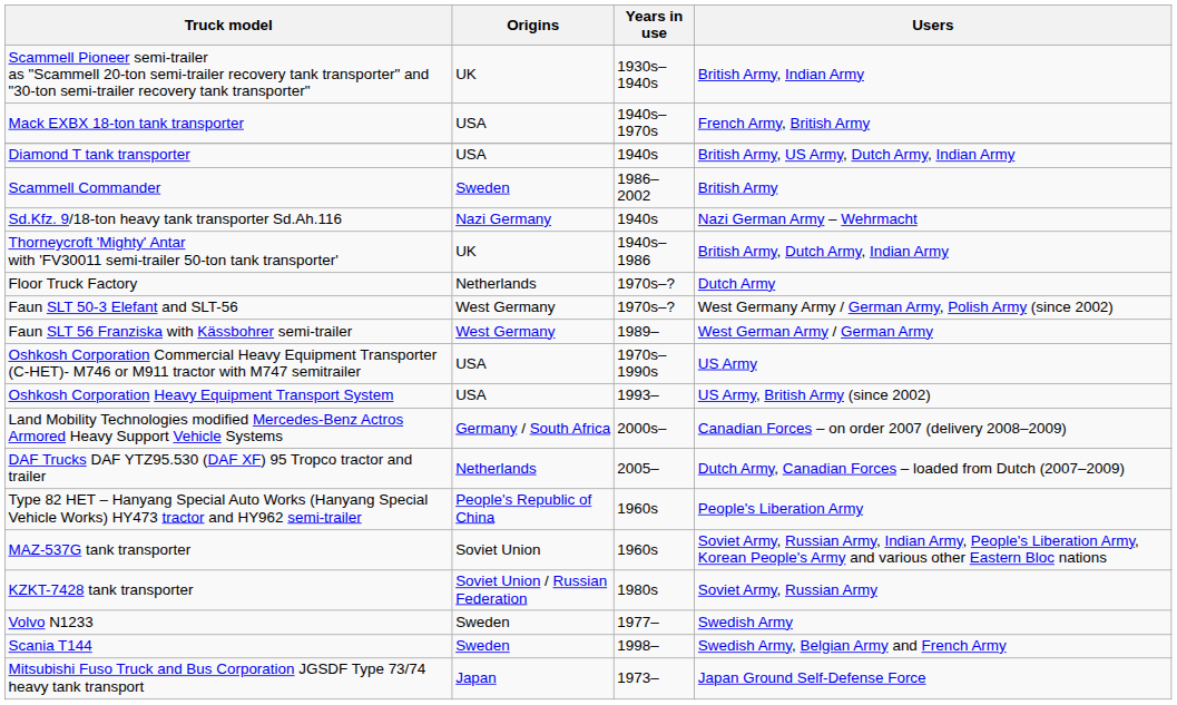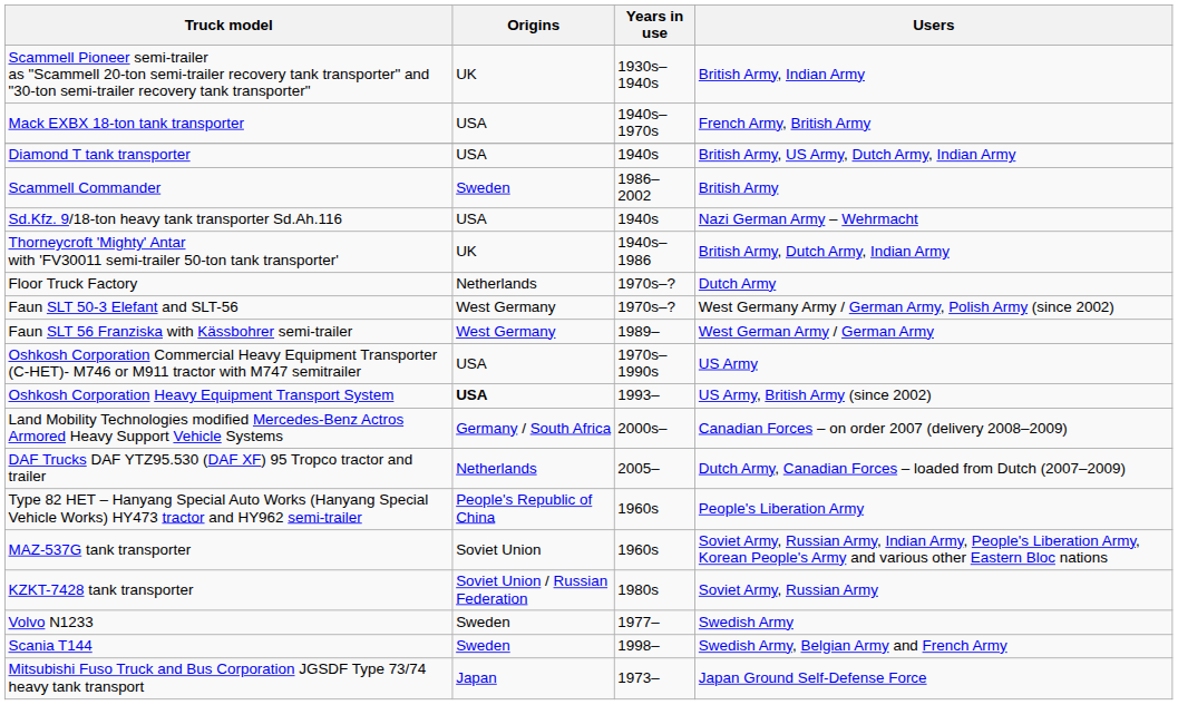 <table class="wikitable">
 <tr>
 <th>Truck model</th>
 <th>Origins</th>
 <th>Years in use</th>
 <th>Users</th>
 </tr>
 <tr>
 <td><a href='#'>Scammell Pioneer</a> semi-trailer<br>as "Scammell 20-ton semi-trailer recovery tank transporter" and "30-ton semi-trailer recovery tank transporter"</td>
 <td>UK</td>
 <td>1930s–1940s</td>
 <td><a href='#'>British Army</a>, <a href='#'>Indian Army</a></td>
 </tr>
 <tr>
 <td><a href='#'>Mack EXBX 18-ton tank transporter</a></td>
 <td>USA</td>
 <td>1940s–1970s</td>
 <td><a href='#'>French Army</a>, <a href='#'>British Army</a></td>
 </tr>
 <tr>
 </tr>
 <tr>
 <td><a href='#'>Diamond T tank transporter</a></td>
 <td>USA</td>
 <td>1940s</td>
 <td><a href='#'>British Army</a>, <a href='#'>US Army</a>, <a href='#'>Dutch Army</a>, <a href='#'>Indian Army</a></td>
 </tr>
 <tr>
 <td><a href='#'>Scammell Commander</a></td>
 <td><a href='#'>Sweden</a></td>
 <td>1986–2002</td>
 <td><a href='#'>British Army</a></td>
 </tr>
 <tr>
 <td><a href='#'>Sd.Kfz. 9</a>/18-ton heavy tank transporter Sd.Ah.116</td>
-<td><a href='#'>Nazi Germany</a></td>
+<td>USA</td>
 <td>1940s</td>
 <td><a href='#'>Nazi German Army</a> – <a href='#'>Wehrmacht</a></td>
 </tr>
 <tr>
 <td><a href='#'>Thorneycroft 'Mighty' Antar</a><br>with 'FV30011 semi-trailer 50-ton tank transporter'</td>
 <td>UK</td>
 <td>1940s–1986</td>
 <td><a href='#'>British Army</a>, <a href='#'>Dutch Army</a>, <a href='#'>Indian Army</a></td>
 </tr>
 <tr>
 <td>Floor Truck Factory</td>
 <td>Netherlands</td>
 <td>1970s–?</td>
 <td><a href='#'>Dutch Army</a></td>
 </tr>
 <tr>
 <td>Faun <a href='#'>SLT 50-3 Elefant</a> and SLT-56</td>
 <td>West Germany</td>
 <td>1970s–?</td>
 <td>West Germany Army / <a href='#'>German Army</a>, <a href='#'>Polish Army</a> (since 2002)</td>
 </tr>
 <tr>
 <td>Faun <a href='#'>SLT 56 Franziska</a> with <a href='#'>Kässbohrer</a> semi-trailer</td>
 <td><a href='#'>West Germany</a></td>
 <td>1989–</td>
 <td><a href='#'>West German Army</a> / <a href='#'>German Army</a></td>
 </tr>
 <tr>
 <td><a href='#'>Oshkosh Corporation</a> Commercial Heavy Equipment Transporter (C-HET)- M746 or M911 tractor with M747 semitrailer</td>
 <td>USA</td>
 <td>1970s–1990s</td>
 <td><a href='#'>US Army</a></td>
 </tr>
 <tr>
 <td><a href='#'>Oshkosh Corporation</a> <a href='#'>Heavy Equipment Transport System</a></td>
-<td>USA</td>
+<td><strong>USA</strong></td>
 <td>1993–</td>
 <td><a href='#'>US Army</a>, <a href='#'>British Army</a> (since 2002)</td>
 </tr>
 <tr>
 <td>Land Mobility Technologies modified <a href='#'>Mercedes-Benz Actros</a> <a href='#'>Armored</a> Heavy Support <a href='#'>Vehicle</a> Systems</td>
 <td><a href='#'>Germany</a> / <a href='#'>South Africa</a></td>
 <td>2000s–</td>
 <td><a href='#'>Canadian Forces</a> – on order 2007 (delivery 2008–2009)</td>
 </tr>
 <tr>
 <td><a href='#'>DAF Trucks</a> DAF YTZ95.530 (<a href='#'>DAF XF</a>) 95 Tropco tractor and trailer</td>
 <td><a href='#'>Netherlands</a></td>
 <td>2005–</td>
 <td><a href='#'>Dutch Army</a>, <a href='#'>Canadian Forces</a> – loaded from Dutch (2007–2009)</td>
 </tr>
 <tr>
 <td>Type 82 HET – Hanyang Special Auto Works (Hanyang Special Vehicle Works) HY473 <a href='#'>tractor</a> and HY962 <a href='#'>semi-trailer</a></td>
 <td><a href='#'>People's Republic of China</a></td>
 <td>1960s</td>
 <td><a href='#'>People's Liberation Army</a></td>
 </tr>
 <tr>
 <td><a href='#'>MAZ-537G</a> tank transporter</td>
 <td>Soviet Union</td>
 <td>1960s</td>
 <td><a href='#'>Soviet Army</a>, <a href='#'>Russian Army</a>, <a href='#'>Indian Army</a>, <a href='#'>People's Liberation Army</a>, <a href='#'>Korean People's Army</a> and various other <a href='#'>Eastern Bloc</a> nations</td>
 </tr>
 <tr>
 <td><a href='#'>KZKT-7428</a> tank transporter</td>
 <td><a href='#'>Soviet Union</a> / <a href='#'>Russian Federation</a></td>
 <td>1980s</td>
 <td><a href='#'>Soviet Army</a>, <a href='#'>Russian Army</a></td>
 </tr>
 <tr>
 <td><a href='#'>Volvo</a> N1233</td>
 <td>Sweden</td>
 <td>1977–</td>
 <td><a href='#'>Swedish Army</a></td>
 </tr>
 <tr>
 <td><a href='#'>Scania T144</a></td>
 <td><a href='#'>Sweden</a></td>
 <td>1998–</td>
 <td><a href='#'>Swedish Army</a>, <a href='#'>Belgian Army</a> and <a href='#'>French Army</a></td>
 </tr>
 <tr>
 <td><a href='#'>Mitsubishi Fuso Truck and Bus Corporation</a> JGSDF Type 73/74 heavy tank transport</td>
 <td><a href='#'>Japan</a></td>
 <td>1973–</td>
 <td><a href='#'>Japan Ground Self-Defense Force</a></td>
 </tr>
 </table>
